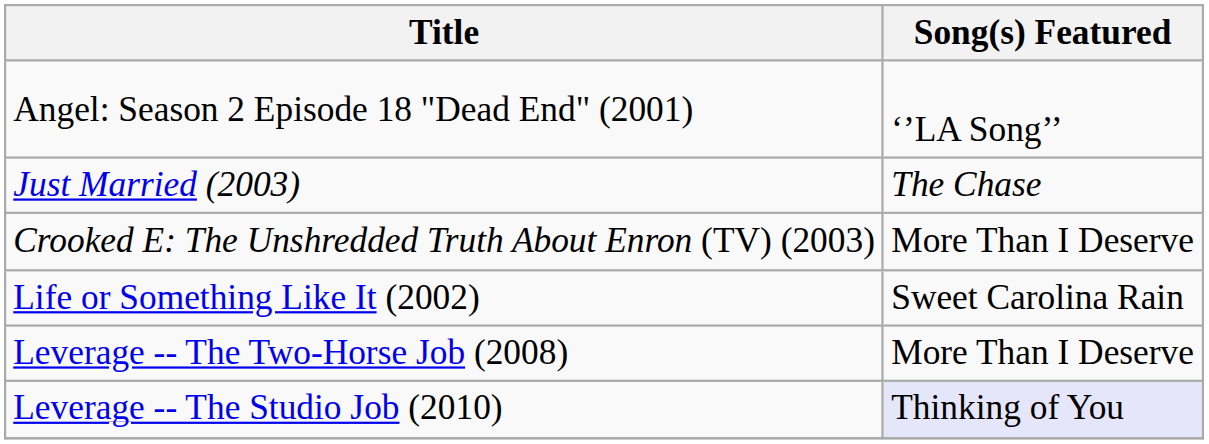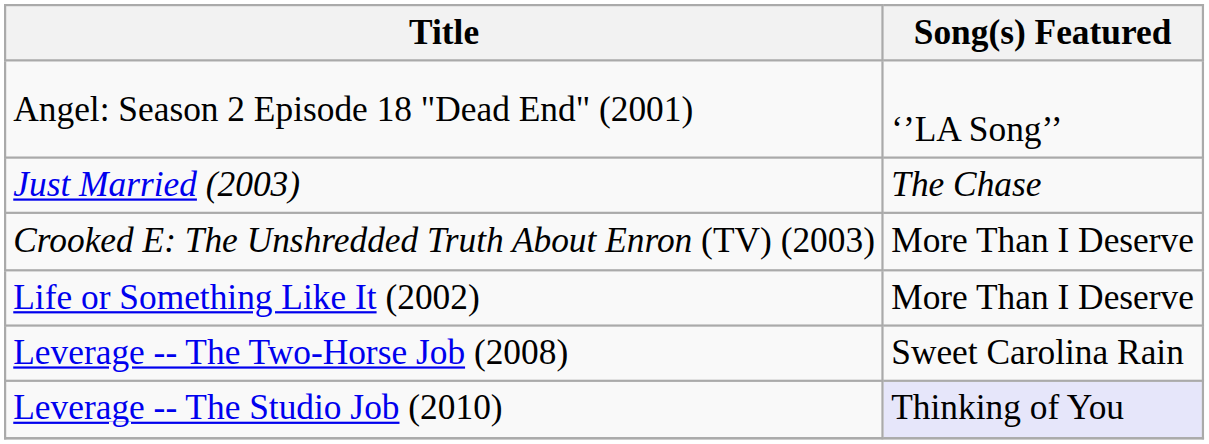 <table class="wikitable">
 <tr>
 <th>Title</th>
 <th>Song(s) Featured</th>
 </tr>
 <tr>
 <td>Angel: Season 2 Episode 18 "Dead End" (2001)</td>
 <td><br>‘’LA Song’’</td>
 </tr>
 <tr>
 <td><em><a href='#'>Just Married</a> (2003)</em></td>
 <td><em>The Chase</em></td>
 </tr>
 <tr>
 <td><em>Crooked E: The Unshredded Truth About Enron</em> (TV) (2003)<em></td>
 <td></em>More Than I Deserve<em></td>
 </tr>
 <tr>
 <td></em><a href='#'>Life or Something Like It</a> (2002)<em></td>
-<td></em>Sweet Carolina Rain<em></td>
+<td></em>More Than I Deserve<em></td>
 </tr>
 <tr>
 <td></em><a href='#'>Leverage -- The Two-Horse Job</a> (2008)<em></td>
-<td></em>More Than I Deserve<em></td>
+<td></em>Sweet Carolina Rain<em></td>
 </tr>
 <tr>
 <td></em><a href='#'>Leverage -- The Studio Job</a> (2010)<em></td>
 <td style="background: lavender;"></em>Thinking of You<em></td>
 </tr>
 <tr>
 </tr>
 </table>
